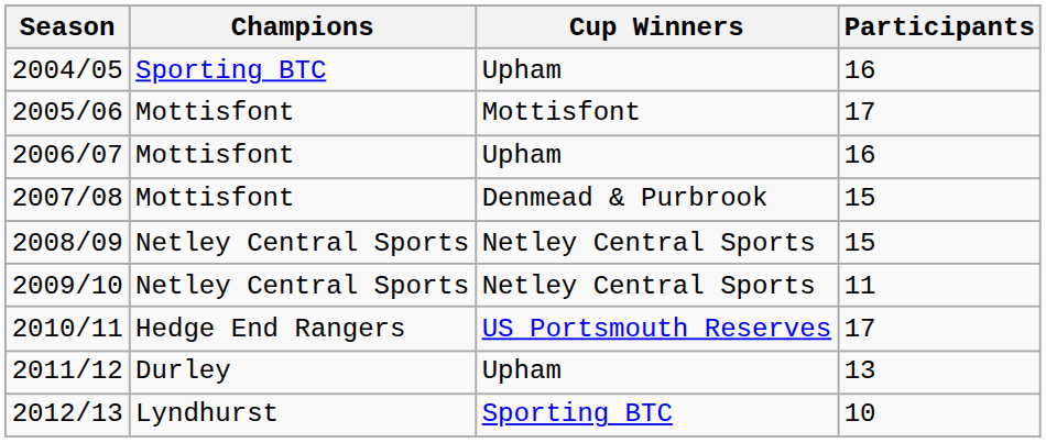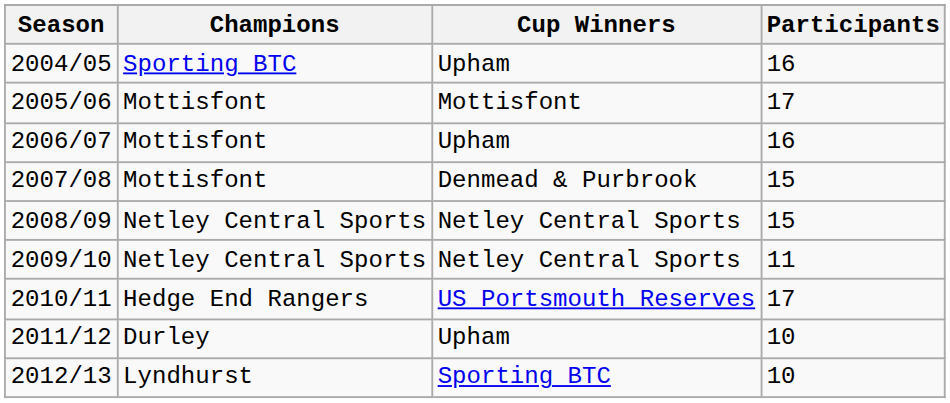 <table class="wikitable">
 <tr>
 </tr>
 <tr>
 <th>Season</th>
 <th>Champions</th>
 <th>Cup Winners</th>
 <th>Participants</th>
 </tr>
 <tr>
 <td>2004/05</td>
 <td><a href='#'>Sporting BTC</a></td>
 <td>Upham</td>
 <td>16</td>
 </tr>
 <tr>
 <td>2005/06</td>
 <td>Mottisfont</td>
 <td>Mottisfont</td>
 <td>17</td>
 </tr>
 <tr>
 <td>2006/07</td>
 <td>Mottisfont</td>
 <td>Upham</td>
 <td>16</td>
 </tr>
 <tr>
 <td>2007/08</td>
 <td>Mottisfont</td>
 <td>Denmead & Purbrook</td>
 <td>15</td>
 </tr>
 <tr>
 <td>2008/09</td>
 <td>Netley Central Sports</td>
 <td>Netley Central Sports</td>
 <td>15</td>
 </tr>
 <tr>
 <td>2009/10</td>
 <td>Netley Central Sports</td>
 <td>Netley Central Sports</td>
 <td>11</td>
 </tr>
 <tr>
 <td>2010/11</td>
 <td>Hedge End Rangers</td>
 <td><a href='#'>US Portsmouth Reserves</a></td>
 <td>17</td>
 </tr>
 <tr>
 <td>2011/12</td>
 <td>Durley</td>
 <td>Upham</td>
-<td>13</td>
+<td>10</td>
 </tr>
 <tr>
 <td>2012/13</td>
 <td>Lyndhurst</td>
 <td><a href='#'>Sporting BTC</a></td>
 <td>10</td>
 </tr>
 </table>
